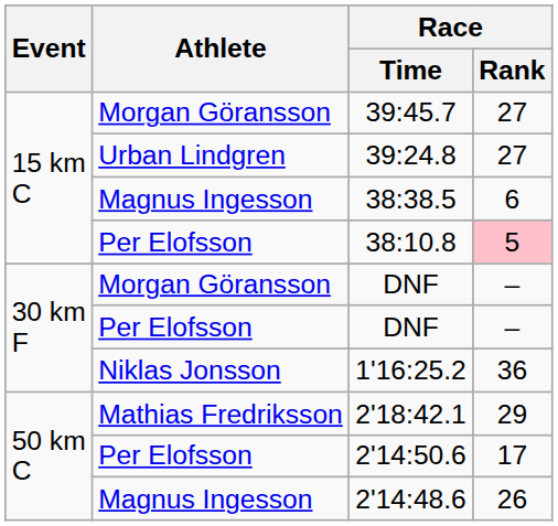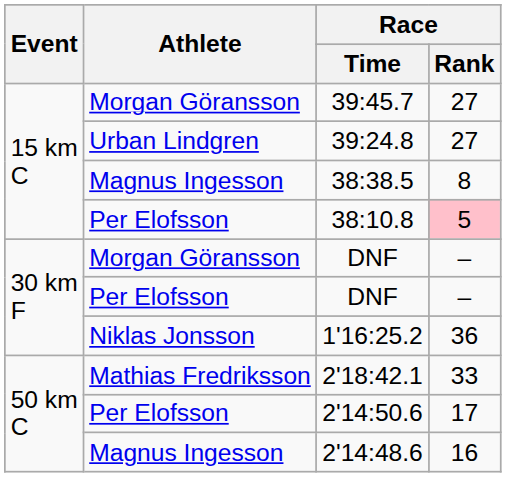 <table class="wikitable" border="1" style="font-size:90%">
 <tr>
 <th rowspan=2>Event</th>
 <th rowspan=2>Athlete</th>
 <th colspan=2>Race</th>
 </tr>
 <tr>
 <th>Time</th>
 <th>Rank</th>
 </tr>
 <tr>
 <td rowspan=4>15 km <br> C</td>
 <td><a href='#'>Morgan Göransson</a></td>
 <td align=center>39:45.7</td>
 <td align=center>27</td>
 </tr>
 <tr>
 <td><a href='#'>Urban Lindgren</a></td>
 <td align=center>39:24.8</td>
 <td align=center>27</td>
 </tr>
 <tr>
 <td><a href='#'>Magnus Ingesson</a></td>
 <td align=center>38:38.5</td>
-<td align=center>6</td>
+<td align=center>8</td>
 </tr>
 <tr>
 <td><a href='#'>Per Elofsson</a></td>
 <td align=center>38:10.8</td>
 <td align=center style="background: pink;">5</td>
 </tr>
 <tr>
 <td rowspan=3>30 km <br> F</td>
 <td><a href='#'>Morgan Göransson</a></td>
 <td align=center>DNF</td>
 <td align=center>–</td>
 </tr>
 <tr>
 <td><a href='#'>Per Elofsson</a></td>
 <td align=center>DNF</td>
 <td align=center>–</td>
 </tr>
 <tr>
 <td><a href='#'>Niklas Jonsson</a></td>
 <td align=center>1'16:25.2</td>
 <td align=center>36</td>
 </tr>
 <tr>
 <td rowspan=3>50 km <br> C</td>
 <td><a href='#'>Mathias Fredriksson</a></td>
 <td align=center>2'18:42.1</td>
-<td align=center>29</td>
+<td align=center>33</td>
 </tr>
 <tr>
 <td><a href='#'>Per Elofsson</a></td>
 <td align=center>2'14:50.6</td>
 <td align=center>17</td>
 </tr>
 <tr>
 <td><a href='#'>Magnus Ingesson</a></td>
 <td align=center>2'14:48.6</td>
-<td align=center>26</td>
+<td align=center>16</td>
 </tr>
 </table>
